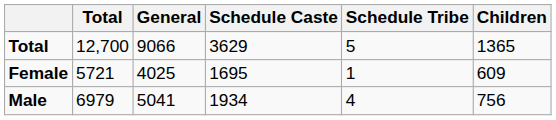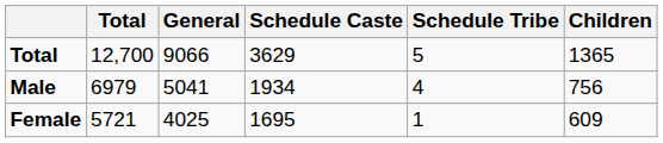 <table class="wikitable">
 <tr>
 <th></th>
 <th>Total</th>
 <th>General</th>
 <th>Schedule Caste</th>
 <th>Schedule Tribe</th>
 <th>Children</th>
 </tr>
 <tr>
 <td><strong>Total</strong></td>
 <td>12,700</td>
 <td>9066</td>
 <td>3629</td>
 <td>5</td>
 <td>1365</td>
 </tr>
 <tr>
+<td><strong>Male</strong></td>
+<td>6979</td>
+<td>5041</td>
+<td>1934</td>
+<td>4</td>
+<td>756</td>
+</tr>
+<tr>
 <td><strong>Female</strong></td>
 <td>5721</td>
 <td>4025</td>
 <td>1695</td>
 <td>1</td>
 <td>609</td>
 </tr>
-<tr>
-<td><strong>Male</strong></td>
-<td>6979</td>
-<td>5041</td>
-<td>1934</td>
-<td>4</td>
-<td>756</td>
-</tr>
 </table>
